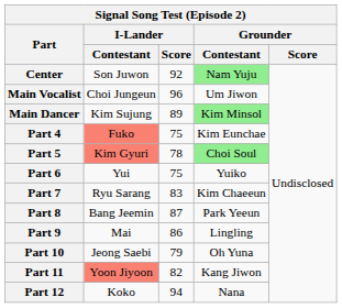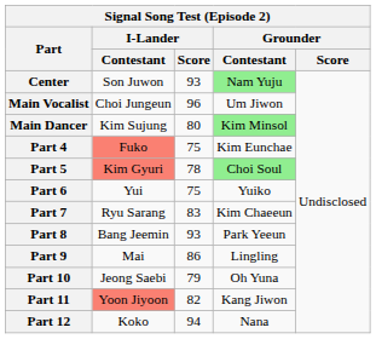 <table class="wikitable sortable" style="text-align:center">
 <tr>
 <th colspan="5">Signal Song Test (Episode 2)</th>
 </tr>
 <tr>
 <th rowspan="2">Part</th>
 <th colspan="2">I-Lander</th>
 <th colspan="2">Grounder</th>
 </tr>
 <tr>
 <th>Contestant</th>
 <th>Score</th>
 <th>Contestant</th>
 <th>Score</th>
 </tr>
 <tr>
 <th>Center</th>
 <td>Son Juwon</td>
-<td>92</td>
+<td>93</td>
 <td style="background:#90EE90">Nam Yuju</td>
 <td rowspan="12">Undisclosed</td>
 </tr>
 <tr>
 <th>Main Vocalist</th>
 <td>Choi Jungeun</td>
 <td>96</td>
 <td>Um Jiwon</td>
 </tr>
 <tr>
 <th>Main Dancer</th>
 <td>Kim Sujung</td>
-<td>89</td>
+<td>80</td>
 <td style="background:#90EE90">Kim Minsol</td>
 </tr>
 <tr>
 <th>Part 4</th>
 <td style="background:salmon">Fuko</td>
 <td>75</td>
 <td>Kim Eunchae</td>
 </tr>
 <tr>
 <th>Part 5</th>
 <td style="background:salmon">Kim Gyuri</td>
 <td>78</td>
 <td style="background:#90EE90">Choi Soul</td>
 </tr>
 <tr>
 <th>Part 6</th>
 <td>Yui</td>
 <td>75</td>
 <td>Yuiko</td>
 </tr>
 <tr>
 <th>Part 7</th>
 <td>Ryu Sarang</td>
 <td>83</td>
 <td>Kim Chaeeun</td>
 </tr>
 <tr>
 <th>Part 8</th>
 <td>Bang Jeemin</td>
-<td>87</td>
+<td>93</td>
 <td>Park Yeeun</td>
 </tr>
 <tr>
 <th>Part 9</th>
 <td>Mai</td>
 <td>86</td>
 <td>Lingling</td>
 </tr>
 <tr>
 <th>Part 10</th>
 <td>Jeong Saebi</td>
 <td>79</td>
 <td>Oh Yuna</td>
 </tr>
 <tr>
 <th>Part 11</th>
 <td style="background:salmon">Yoon Jiyoon</td>
 <td>82</td>
 <td>Kang Jiwon</td>
 </tr>
 <tr>
 <th>Part 12</th>
 <td>Koko</td>
 <td>94</td>
 <td>Nana</td>
 </tr>
 </table>
